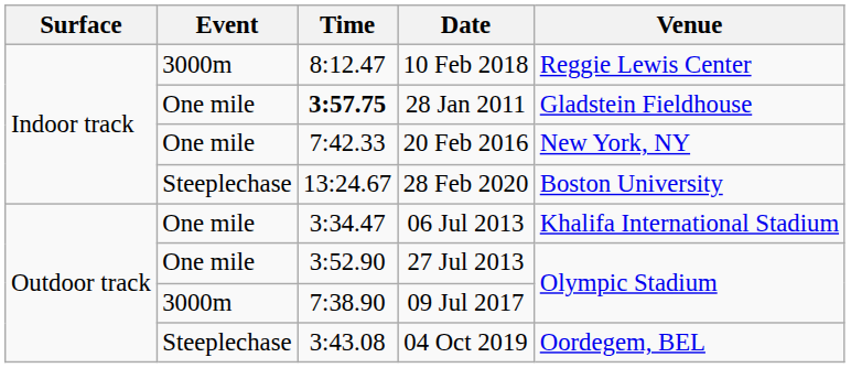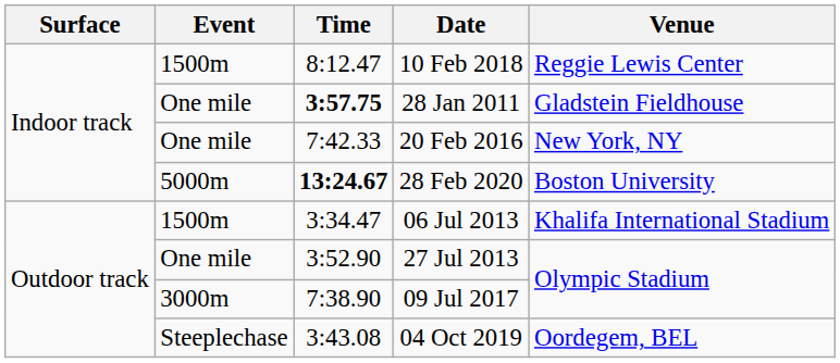 <table class="wikitable sortable">
 <tr>
 <th>Surface</th>
 <th>Event</th>
 <th>Time</th>
 <th>Date</th>
 <th>Venue</th>
 </tr>
 <tr>
 <td rowspan="4">Indoor track</td>
-<td>3000m</td>
+<td>1500m</td>
 <td align="center">8:12.47</td>
 <td align="center">10 Feb 2018</td>
 <td><a href='#'>Reggie Lewis Center</a></td>
 </tr>
 <tr>
 <td>One mile</td>
 <td align="center"><strong>3:57.75</strong></td>
 <td align="center">28 Jan 2011</td>
 <td><a href='#'>Gladstein Fieldhouse</a></td>
 </tr>
 <tr>
 <td>One mile</td>
 <td align="center">7:42.33</td>
 <td align="center">20 Feb 2016</td>
 <td><a href='#'>New York, NY</a></td>
 </tr>
 <tr>
-<td>Steeplechase</td>
-<td align="center">13:24.67</td>
+<td>5000m</td>
+<td align="center"><strong>13:24.67</strong></td>
 <td align="center">28 Feb 2020</td>
 <td><a href='#'>Boston University</a></td>
 </tr>
 <tr>
 <td rowspan="4">Outdoor track</td>
-<td>One mile</td>
+<td>1500m</td>
 <td align="center">3:34.47</td>
 <td align="center">06 Jul 2013</td>
 <td><a href='#'>Khalifa International Stadium</a></td>
 </tr>
 <tr>
 <td>One mile</td>
 <td align="center">3:52.90</td>
 <td align="center">27 Jul 2013</td>
 <td rowspan="2"><a href='#'>Olympic Stadium</a></td>
 </tr>
 <tr>
 <td>3000m</td>
 <td align="center">7:38.90</td>
 <td align="center">09 Jul 2017</td>
 </tr>
 <tr>
 <td>Steeplechase</td>
 <td align="center">3:43.08</td>
 <td align="center">04 Oct 2019</td>
 <td><a href='#'>Oordegem, BEL</a></td>
 </tr>
 </table>
